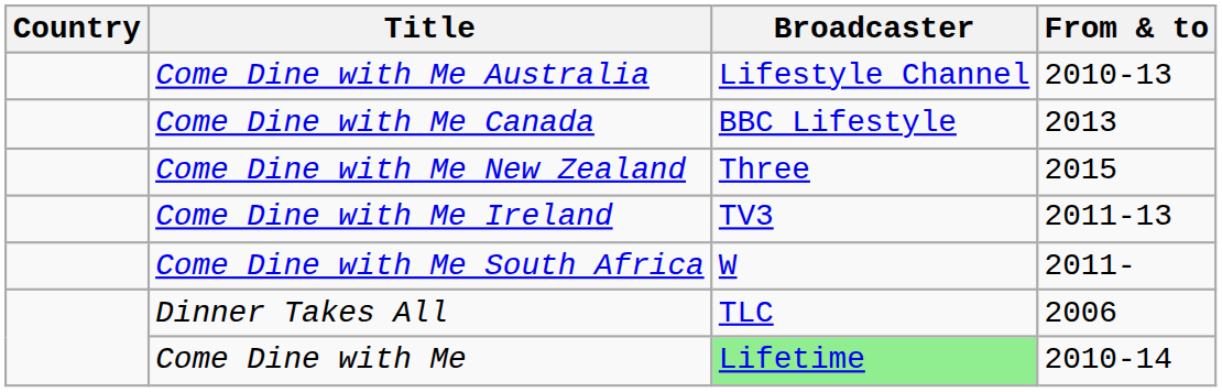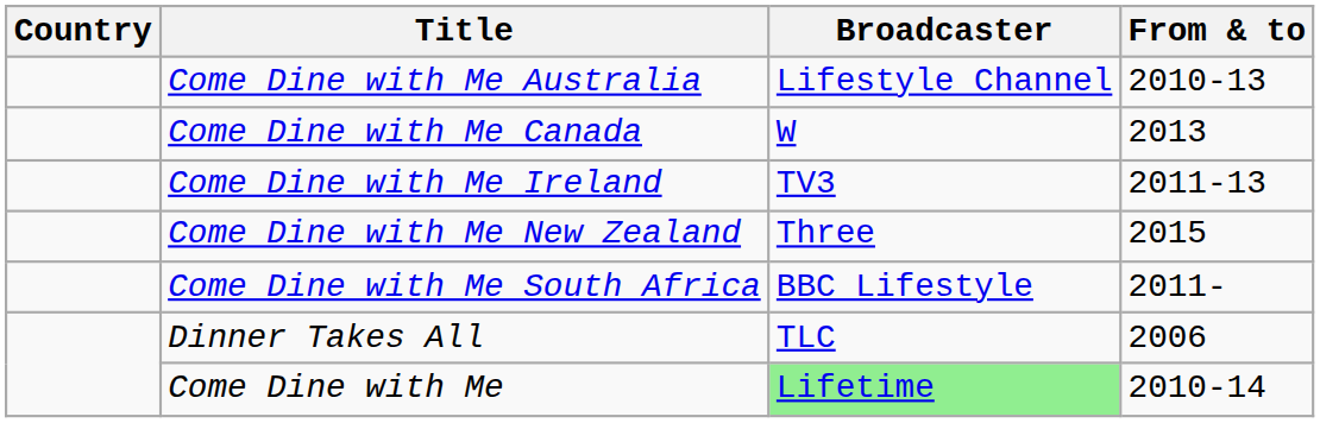 <table class="sortable wikitable"  style="line-height:14px">
 <tr>
 <th>Country</th>
 <th>Title</th>
 <th>Broadcaster</th>
 <th>From & to</th>
 </tr>
 <tr>
 <td></td>
 <td><em><a href='#'>Come Dine with Me Australia</a></em></td>
 <td><a href='#'>Lifestyle Channel</a></td>
 <td>2010-13</td>
 </tr>
 <tr>
 <td></td>
 <td><em><a href='#'>Come Dine with Me Canada</a></em></td>
-<td><a href='#'>BBC Lifestyle</a></td>
+<td><a href='#'>W</a></td>
 <td>2013</td>
+</tr>
+<tr>
+<td></td>
+<td><em><a href='#'>Come Dine with Me Ireland</a></em></td>
+<td><a href='#'>TV3</a></td>
+<td>2011-13</td>
 </tr>
 <tr>
 <td></td>
 <td><em><a href='#'>Come Dine with Me New Zealand</a></em></td>
 <td><a href='#'>Three</a></td>
 <td>2015</td>
 </tr>
 <tr>
 <td></td>
-<td><em><a href='#'>Come Dine with Me Ireland</a></em></td>
-<td><a href='#'>TV3</a></td>
-<td>2011-13</td>
-</tr>
-<tr>
-<td></td>
 <td><em><a href='#'>Come Dine with Me South Africa</a></em></td>
-<td><a href='#'>W</a></td>
+<td><a href='#'>BBC Lifestyle</a></td>
 <td>2011-</td>
 </tr>
 <tr>
 <td rowspan=2></td>
 <td><em>Dinner Takes All</em></td>
 <td><a href='#'>TLC</a></td>
 <td>2006</td>
 </tr>
 <tr>
 <td><em>Come Dine with Me</em></td>
 <td style="background: lightgreen;"><a href='#'>Lifetime</a></td>
 <td>2010-14</td>
 </tr>
 </table>
